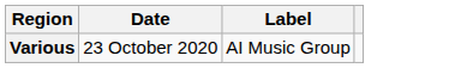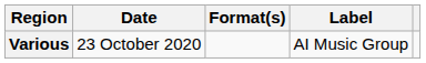 <table class="wikitable plainrowheaders">
 <tr>
 <th scope="col">Region</th>
 <th scope="col">Date</th>
+<th scope="col">Format(s)</th>
 <th scope="col">Label</th>
 <th scope="col"></th>
 </tr>
 <tr>
 <th scope="row">Various</th>
 <td>23 October 2020</td>
+<td></td>
 <td>AI Music Group</td>
 <td></td>
 </tr>
 </table>
